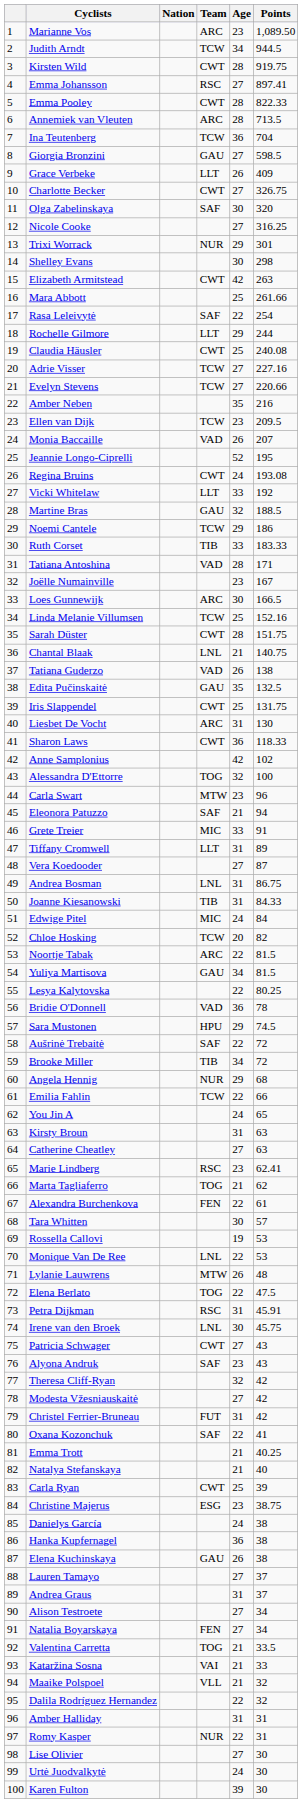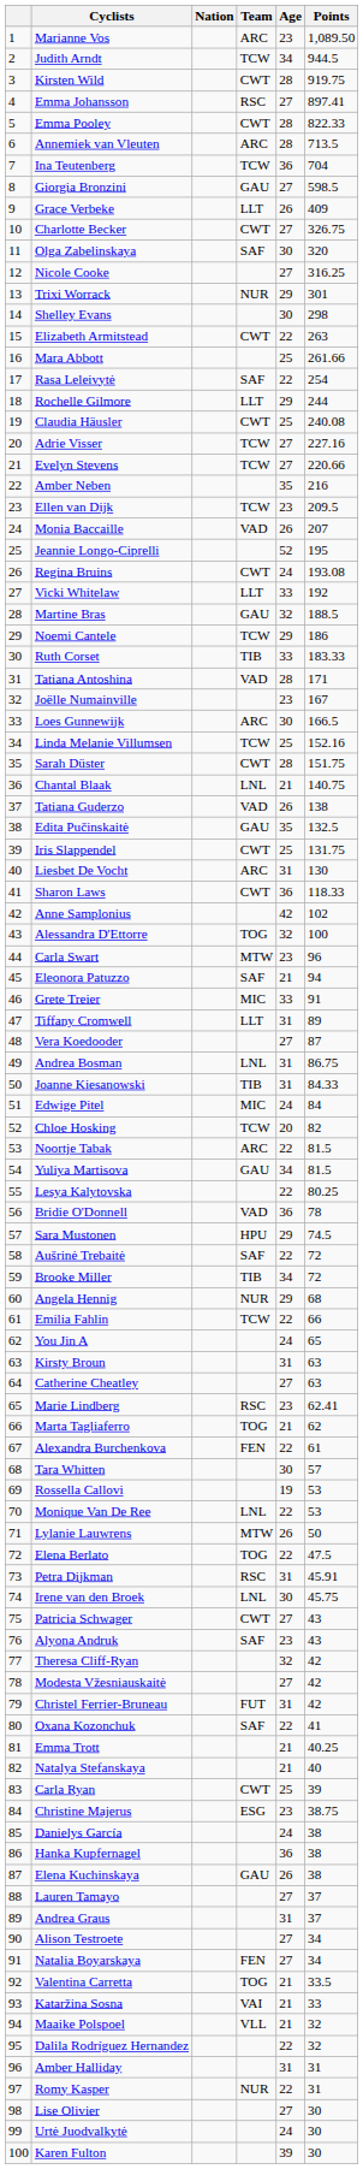 <table class="wikitable sortable">
 <tr style=background:#ccccff;>
 <th></th>
 <th>Cyclists</th>
 <th>Nation</th>
 <th>Team</th>
 <th>Age</th>
 <th>Points</th>
 </tr>
 <tr>
 <td>1</td>
 <td><a href='#'>Marianne Vos</a></td>
 <td></td>
 <td>ARC</td>
 <td>23</td>
 <td>1,089.50</td>
 </tr>
 <tr>
 <td>2</td>
 <td><a href='#'>Judith Arndt</a></td>
 <td></td>
 <td>TCW</td>
 <td>34</td>
 <td>944.5</td>
 </tr>
 <tr>
 <td>3</td>
 <td><a href='#'>Kirsten Wild</a></td>
 <td></td>
 <td>CWT</td>
 <td>28</td>
 <td>919.75</td>
 </tr>
 <tr>
 <td>4</td>
 <td><a href='#'>Emma Johansson</a></td>
 <td></td>
 <td>RSC</td>
 <td>27</td>
 <td>897.41</td>
 </tr>
 <tr>
 <td>5</td>
 <td><a href='#'>Emma Pooley</a></td>
 <td></td>
 <td>CWT</td>
 <td>28</td>
 <td>822.33</td>
 </tr>
 <tr>
 <td>6</td>
 <td><a href='#'>Annemiek van Vleuten</a></td>
 <td></td>
 <td>ARC</td>
 <td>28</td>
 <td>713.5</td>
 </tr>
 <tr>
 <td>7</td>
 <td><a href='#'>Ina Teutenberg</a></td>
 <td></td>
 <td>TCW</td>
 <td>36</td>
 <td>704</td>
 </tr>
 <tr>
 <td>8</td>
 <td><a href='#'>Giorgia Bronzini</a></td>
 <td></td>
 <td>GAU</td>
 <td>27</td>
 <td>598.5</td>
 </tr>
 <tr>
 <td>9</td>
 <td><a href='#'>Grace Verbeke</a></td>
 <td></td>
 <td>LLT</td>
 <td>26</td>
 <td>409</td>
 </tr>
 <tr>
 <td>10</td>
 <td><a href='#'>Charlotte Becker</a></td>
 <td></td>
 <td>CWT</td>
 <td>27</td>
 <td>326.75</td>
 </tr>
 <tr>
 <td>11</td>
 <td><a href='#'>Olga Zabelinskaya</a></td>
 <td></td>
 <td>SAF</td>
 <td>30</td>
 <td>320</td>
 </tr>
 <tr>
 <td>12</td>
 <td><a href='#'>Nicole Cooke</a></td>
 <td></td>
 <td></td>
 <td>27</td>
 <td>316.25</td>
 </tr>
 <tr>
 <td>13</td>
 <td><a href='#'>Trixi Worrack</a></td>
 <td></td>
 <td>NUR</td>
 <td>29</td>
 <td>301</td>
 </tr>
 <tr>
 <td>14</td>
 <td><a href='#'>Shelley Evans</a></td>
 <td></td>
 <td></td>
 <td>30</td>
 <td>298</td>
 </tr>
 <tr>
 <td>15</td>
 <td><a href='#'>Elizabeth Armitstead</a></td>
 <td></td>
 <td>CWT</td>
-<td>42</td>
+<td>22</td>
 <td>263</td>
 </tr>
 <tr>
 <td>16</td>
 <td><a href='#'>Mara Abbott</a></td>
 <td></td>
 <td></td>
 <td>25</td>
 <td>261.66</td>
 </tr>
 <tr>
 <td>17</td>
 <td><a href='#'>Rasa Leleivytė</a></td>
 <td></td>
 <td>SAF</td>
 <td>22</td>
 <td>254</td>
 </tr>
 <tr>
 <td>18</td>
 <td><a href='#'>Rochelle Gilmore</a></td>
 <td></td>
 <td>LLT</td>
 <td>29</td>
 <td>244</td>
 </tr>
 <tr>
 <td>19</td>
 <td><a href='#'>Claudia Häusler</a></td>
 <td></td>
 <td>CWT</td>
 <td>25</td>
 <td>240.08</td>
 </tr>
 <tr>
 <td>20</td>
 <td><a href='#'>Adrie Visser</a></td>
 <td></td>
 <td>TCW</td>
 <td>27</td>
 <td>227.16</td>
 </tr>
 <tr>
 <td>21</td>
 <td><a href='#'>Evelyn Stevens</a></td>
 <td></td>
 <td>TCW</td>
 <td>27</td>
 <td>220.66</td>
 </tr>
 <tr>
 <td>22</td>
 <td><a href='#'>Amber Neben</a></td>
 <td></td>
 <td></td>
 <td>35</td>
 <td>216</td>
 </tr>
 <tr>
 <td>23</td>
 <td><a href='#'>Ellen van Dijk</a></td>
 <td></td>
 <td>TCW</td>
 <td>23</td>
 <td>209.5</td>
 </tr>
 <tr>
 <td>24</td>
 <td><a href='#'>Monia Baccaille</a></td>
 <td></td>
 <td>VAD</td>
 <td>26</td>
 <td>207</td>
 </tr>
 <tr>
 <td>25</td>
 <td><a href='#'>Jeannie Longo-Ciprelli</a></td>
 <td></td>
 <td></td>
 <td>52</td>
 <td>195</td>
 </tr>
 <tr>
 <td>26</td>
 <td><a href='#'>Regina Bruins</a></td>
 <td></td>
 <td>CWT</td>
 <td>24</td>
 <td>193.08</td>
 </tr>
 <tr>
 <td>27</td>
 <td><a href='#'>Vicki Whitelaw</a></td>
 <td></td>
 <td>LLT</td>
 <td>33</td>
 <td>192</td>
 </tr>
 <tr>
 <td>28</td>
 <td><a href='#'>Martine Bras</a></td>
 <td></td>
 <td>GAU</td>
 <td>32</td>
 <td>188.5</td>
 </tr>
 <tr>
 <td>29</td>
 <td><a href='#'>Noemi Cantele</a></td>
 <td></td>
 <td>TCW</td>
 <td>29</td>
 <td>186</td>
 </tr>
 <tr>
 <td>30</td>
 <td><a href='#'>Ruth Corset</a></td>
 <td></td>
 <td>TIB</td>
 <td>33</td>
 <td>183.33</td>
 </tr>
 <tr>
 <td>31</td>
 <td><a href='#'>Tatiana Antoshina</a></td>
 <td></td>
 <td>VAD</td>
 <td>28</td>
 <td>171</td>
 </tr>
 <tr>
 <td>32</td>
 <td><a href='#'>Joëlle Numainville</a></td>
 <td></td>
 <td></td>
 <td>23</td>
 <td>167</td>
 </tr>
 <tr>
 <td>33</td>
 <td><a href='#'>Loes Gunnewijk</a></td>
 <td></td>
 <td>ARC</td>
 <td>30</td>
 <td>166.5</td>
 </tr>
 <tr>
 <td>34</td>
 <td><a href='#'>Linda Melanie Villumsen</a></td>
 <td></td>
 <td>TCW</td>
 <td>25</td>
 <td>152.16</td>
 </tr>
 <tr>
 <td>35</td>
 <td><a href='#'>Sarah Düster</a></td>
 <td></td>
 <td>CWT</td>
 <td>28</td>
 <td>151.75</td>
 </tr>
 <tr>
 <td>36</td>
 <td><a href='#'>Chantal Blaak</a></td>
 <td></td>
 <td>LNL</td>
 <td>21</td>
 <td>140.75</td>
 </tr>
 <tr>
 <td>37</td>
 <td><a href='#'>Tatiana Guderzo</a></td>
 <td></td>
 <td>VAD</td>
 <td>26</td>
 <td>138</td>
 </tr>
 <tr>
 <td>38</td>
 <td><a href='#'>Edita Pučinskaitė</a></td>
 <td></td>
 <td>GAU</td>
 <td>35</td>
 <td>132.5</td>
 </tr>
 <tr>
 <td>39</td>
 <td><a href='#'>Iris Slappendel</a></td>
 <td></td>
 <td>CWT</td>
 <td>25</td>
 <td>131.75</td>
 </tr>
 <tr>
 <td>40</td>
 <td><a href='#'>Liesbet De Vocht</a></td>
 <td></td>
 <td>ARC</td>
 <td>31</td>
 <td>130</td>
 </tr>
 <tr>
 <td>41</td>
 <td><a href='#'>Sharon Laws</a></td>
 <td></td>
 <td>CWT</td>
 <td>36</td>
 <td>118.33</td>
 </tr>
 <tr>
 <td>42</td>
 <td><a href='#'>Anne Samplonius</a></td>
 <td></td>
 <td></td>
 <td>42</td>
 <td>102</td>
 </tr>
 <tr>
 <td>43</td>
 <td><a href='#'>Alessandra D'Ettorre</a></td>
 <td></td>
 <td>TOG</td>
 <td>32</td>
 <td>100</td>
 </tr>
 <tr>
 <td>44</td>
 <td><a href='#'>Carla Swart</a></td>
 <td></td>
 <td>MTW</td>
 <td>23</td>
 <td>96</td>
 </tr>
 <tr>
 <td>45</td>
 <td><a href='#'>Eleonora Patuzzo</a></td>
 <td></td>
 <td>SAF</td>
 <td>21</td>
 <td>94</td>
 </tr>
 <tr>
 <td>46</td>
 <td><a href='#'>Grete Treier</a></td>
 <td></td>
 <td>MIC</td>
 <td>33</td>
 <td>91</td>
 </tr>
 <tr>
 <td>47</td>
 <td><a href='#'>Tiffany Cromwell</a></td>
 <td></td>
 <td>LLT</td>
 <td>31</td>
 <td>89</td>
 </tr>
 <tr>
 <td>48</td>
 <td><a href='#'>Vera Koedooder</a></td>
 <td></td>
 <td></td>
 <td>27</td>
 <td>87</td>
 </tr>
 <tr>
 <td>49</td>
 <td><a href='#'>Andrea Bosman</a></td>
 <td></td>
 <td>LNL</td>
 <td>31</td>
 <td>86.75</td>
 </tr>
 <tr>
 <td>50</td>
 <td><a href='#'>Joanne Kiesanowski</a></td>
 <td></td>
 <td>TIB</td>
 <td>31</td>
 <td>84.33</td>
 </tr>
 <tr>
 <td>51</td>
 <td><a href='#'>Edwige Pitel</a></td>
 <td></td>
 <td>MIC</td>
 <td>24</td>
 <td>84</td>
 </tr>
 <tr>
 <td>52</td>
 <td><a href='#'>Chloe Hosking</a></td>
 <td></td>
 <td>TCW</td>
 <td>20</td>
 <td>82</td>
 </tr>
 <tr>
 <td>53</td>
 <td><a href='#'>Noortje Tabak</a></td>
 <td></td>
 <td>ARC</td>
 <td>22</td>
 <td>81.5</td>
 </tr>
 <tr>
 <td>54</td>
 <td><a href='#'>Yuliya Martisova</a></td>
 <td></td>
 <td>GAU</td>
 <td>34</td>
 <td>81.5</td>
 </tr>
 <tr>
 <td>55</td>
 <td><a href='#'>Lesya Kalytovska</a></td>
 <td></td>
 <td></td>
 <td>22</td>
 <td>80.25</td>
 </tr>
 <tr>
 <td>56</td>
 <td><a href='#'>Bridie O'Donnell</a></td>
 <td></td>
 <td>VAD</td>
 <td>36</td>
 <td>78</td>
 </tr>
 <tr>
 <td>57</td>
 <td><a href='#'>Sara Mustonen</a></td>
 <td></td>
 <td>HPU</td>
 <td>29</td>
 <td>74.5</td>
 </tr>
 <tr>
 <td>58</td>
 <td><a href='#'>Aušrinė Trebaitė</a></td>
 <td></td>
 <td>SAF</td>
 <td>22</td>
 <td>72</td>
 </tr>
 <tr>
 <td>59</td>
 <td><a href='#'>Brooke Miller</a></td>
 <td></td>
 <td>TIB</td>
 <td>34</td>
 <td>72</td>
 </tr>
 <tr>
 <td>60</td>
 <td><a href='#'>Angela Hennig</a></td>
 <td></td>
 <td>NUR</td>
 <td>29</td>
 <td>68</td>
 </tr>
 <tr>
 <td>61</td>
 <td><a href='#'>Emilia Fahlin</a></td>
 <td></td>
 <td>TCW</td>
 <td>22</td>
 <td>66</td>
 </tr>
 <tr>
 <td>62</td>
 <td><a href='#'>You Jin A</a></td>
 <td></td>
 <td></td>
 <td>24</td>
 <td>65</td>
 </tr>
 <tr>
 <td>63</td>
 <td><a href='#'>Kirsty Broun</a></td>
 <td></td>
 <td></td>
 <td>31</td>
 <td>63</td>
 </tr>
 <tr>
 <td>64</td>
 <td><a href='#'>Catherine Cheatley</a></td>
 <td></td>
 <td></td>
 <td>27</td>
 <td>63</td>
 </tr>
 <tr>
 <td>65</td>
 <td><a href='#'>Marie Lindberg</a></td>
 <td></td>
 <td>RSC</td>
 <td>23</td>
 <td>62.41</td>
 </tr>
 <tr>
 <td>66</td>
 <td><a href='#'>Marta Tagliaferro</a></td>
 <td></td>
 <td>TOG</td>
 <td>21</td>
 <td>62</td>
 </tr>
 <tr>
 <td>67</td>
 <td><a href='#'>Alexandra Burchenkova</a></td>
 <td></td>
 <td>FEN</td>
 <td>22</td>
 <td>61</td>
 </tr>
 <tr>
 <td>68</td>
 <td><a href='#'>Tara Whitten</a></td>
 <td></td>
 <td></td>
 <td>30</td>
 <td>57</td>
 </tr>
 <tr>
 <td>69</td>
 <td><a href='#'>Rossella Callovi</a></td>
 <td></td>
 <td></td>
 <td>19</td>
 <td>53</td>
 </tr>
 <tr>
 <td>70</td>
 <td><a href='#'>Monique Van De Ree</a></td>
 <td></td>
 <td>LNL</td>
 <td>22</td>
 <td>53</td>
 </tr>
 <tr>
 <td>71</td>
 <td><a href='#'>Lylanie Lauwrens</a></td>
 <td></td>
 <td>MTW</td>
 <td>26</td>
-<td>48</td>
+<td>50</td>
 </tr>
 <tr>
 <td>72</td>
 <td><a href='#'>Elena Berlato</a></td>
 <td></td>
 <td>TOG</td>
 <td>22</td>
 <td>47.5</td>
 </tr>
 <tr>
 <td>73</td>
 <td><a href='#'>Petra Dijkman</a></td>
 <td></td>
 <td>RSC</td>
 <td>31</td>
 <td>45.91</td>
 </tr>
 <tr>
 <td>74</td>
 <td><a href='#'>Irene van den Broek</a></td>
 <td></td>
 <td>LNL</td>
 <td>30</td>
 <td>45.75</td>
 </tr>
 <tr>
 <td>75</td>
 <td><a href='#'>Patricia Schwager</a></td>
 <td></td>
 <td>CWT</td>
 <td>27</td>
 <td>43</td>
 </tr>
 <tr>
 <td>76</td>
 <td><a href='#'>Alyona Andruk</a></td>
 <td></td>
 <td>SAF</td>
 <td>23</td>
 <td>43</td>
 </tr>
 <tr>
 <td>77</td>
 <td><a href='#'>Theresa Cliff-Ryan</a></td>
 <td></td>
 <td></td>
 <td>32</td>
 <td>42</td>
 </tr>
 <tr>
 <td>78</td>
 <td><a href='#'>Modesta Vžesniauskaitė</a></td>
 <td></td>
 <td></td>
 <td>27</td>
 <td>42</td>
 </tr>
 <tr>
 <td>79</td>
 <td><a href='#'>Christel Ferrier-Bruneau</a></td>
 <td></td>
 <td>FUT</td>
 <td>31</td>
 <td>42</td>
 </tr>
 <tr>
 <td>80</td>
 <td><a href='#'>Oxana Kozonchuk</a></td>
 <td></td>
 <td>SAF</td>
 <td>22</td>
 <td>41</td>
 </tr>
 <tr>
 <td>81</td>
 <td><a href='#'>Emma Trott</a></td>
 <td></td>
 <td></td>
 <td>21</td>
 <td>40.25</td>
 </tr>
 <tr>
 <td>82</td>
 <td><a href='#'>Natalya Stefanskaya</a></td>
 <td></td>
 <td></td>
 <td>21</td>
 <td>40</td>
 </tr>
 <tr>
 <td>83</td>
 <td><a href='#'>Carla Ryan</a></td>
 <td></td>
 <td>CWT</td>
 <td>25</td>
 <td>39</td>
 </tr>
 <tr>
 <td>84</td>
 <td><a href='#'>Christine Majerus</a></td>
 <td></td>
 <td>ESG</td>
 <td>23</td>
 <td>38.75</td>
 </tr>
 <tr>
 <td>85</td>
 <td><a href='#'>Danielys García</a></td>
 <td></td>
 <td></td>
 <td>24</td>
 <td>38</td>
 </tr>
 <tr>
 <td>86</td>
 <td><a href='#'>Hanka Kupfernagel</a></td>
 <td></td>
 <td></td>
 <td>36</td>
 <td>38</td>
 </tr>
 <tr>
 <td>87</td>
 <td><a href='#'>Elena Kuchinskaya</a></td>
 <td></td>
 <td>GAU</td>
 <td>26</td>
 <td>38</td>
 </tr>
 <tr>
 <td>88</td>
 <td><a href='#'>Lauren Tamayo</a></td>
 <td></td>
 <td></td>
 <td>27</td>
 <td>37</td>
 </tr>
 <tr>
 <td>89</td>
 <td><a href='#'>Andrea Graus</a></td>
 <td></td>
 <td></td>
 <td>31</td>
 <td>37</td>
 </tr>
 <tr>
 <td>90</td>
 <td><a href='#'>Alison Testroete</a></td>
 <td></td>
 <td></td>
 <td>27</td>
 <td>34</td>
 </tr>
 <tr>
 <td>91</td>
 <td><a href='#'>Natalia Boyarskaya</a></td>
 <td></td>
 <td>FEN</td>
 <td>27</td>
 <td>34</td>
 </tr>
 <tr>
 <td>92</td>
 <td><a href='#'>Valentina Carretta</a></td>
 <td></td>
 <td>TOG</td>
 <td>21</td>
 <td>33.5</td>
 </tr>
 <tr>
 <td>93</td>
 <td><a href='#'>Kataržina Sosna</a></td>
 <td></td>
 <td>VAI</td>
 <td>21</td>
 <td>33</td>
 </tr>
 <tr>
 <td>94</td>
 <td><a href='#'>Maaike Polspoel</a></td>
 <td></td>
 <td>VLL</td>
 <td>21</td>
 <td>32</td>
 </tr>
 <tr>
 <td>95</td>
 <td><a href='#'>Dalila Rodríguez Hernandez</a></td>
 <td></td>
 <td></td>
 <td>22</td>
 <td>32</td>
 </tr>
 <tr>
 <td>96</td>
 <td><a href='#'>Amber Halliday</a></td>
 <td></td>
 <td></td>
 <td>31</td>
 <td>31</td>
 </tr>
 <tr>
 <td>97</td>
 <td><a href='#'>Romy Kasper</a></td>
 <td></td>
 <td>NUR</td>
 <td>22</td>
 <td>31</td>
 </tr>
 <tr>
 <td>98</td>
 <td><a href='#'>Lise Olivier</a></td>
 <td></td>
 <td></td>
 <td>27</td>
 <td>30</td>
 </tr>
 <tr>
 <td>99</td>
 <td><a href='#'>Urtė Juodvalkytė</a></td>
 <td></td>
 <td></td>
 <td>24</td>
 <td>30</td>
 </tr>
 <tr>
 <td>100</td>
 <td><a href='#'>Karen Fulton</a></td>
 <td></td>
 <td></td>
 <td>39</td>
 <td>30</td>
 </tr>
 </table>
